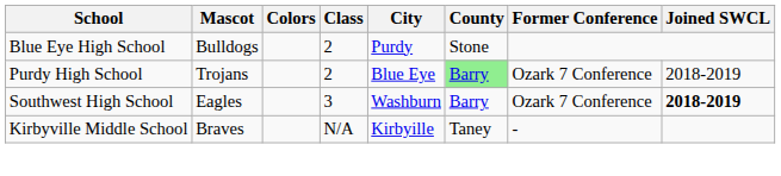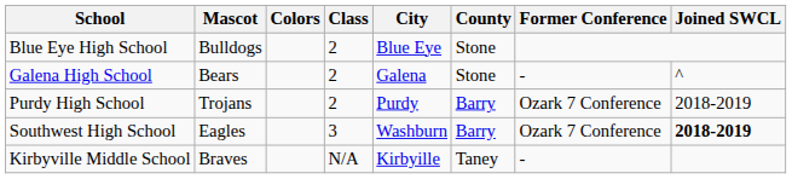 <table class="wikitable">
 <tr>
 <th>School</th>
 <th>Mascot</th>
 <th>Colors</th>
 <th>Class</th>
 <th>City</th>
 <th>County</th>
 <th>Former Conference</th>
 <th>Joined SWCL</th>
 </tr>
 <tr>
 <td>Blue Eye High School</td>
 <td>Bulldogs</td>
 <td></td>
 <td>2</td>
-<td><a href='#'>Purdy</a></td>
+<td><a href='#'>Blue Eye</a></td>
 <td>Stone</td>
+</tr>
+<tr>
+<td><a href='#'>Galena High School</a></td>
+<td>Bears</td>
+<td></td>
+<td>2</td>
+<td><a href='#'>Galena</a></td>
+<td>Stone</td>
+<td>-</td>
+<td>^</td>
 </tr>
 <tr>
 <td>Purdy High School</td>
 <td>Trojans</td>
 <td></td>
 <td>2</td>
-<td><a href='#'>Blue Eye</a></td>
-<td style="background: lightgreen;"><a href='#'>Barry</a></td>
+<td><a href='#'>Purdy</a></td>
+<td><a href='#'>Barry</a></td>
 <td>Ozark 7 Conference</td>
 <td>2018-2019</td>
 </tr>
 <tr>
 <td>Southwest High School</td>
 <td>Eagles</td>
 <td></td>
 <td>3</td>
 <td><a href='#'>Washburn</a></td>
 <td><a href='#'>Barry</a></td>
 <td>Ozark 7 Conference</td>
 <td><strong>2018-2019</strong></td>
 </tr>
 <tr>
 <td>Kirbyville Middle School</td>
 <td>Braves</td>
 <td></td>
 <td>N/A</td>
 <td><a href='#'>Kirbyille</a></td>
 <td>Taney</td>
 <td>-</td>
 <td></td>
 </tr>
 </table>
